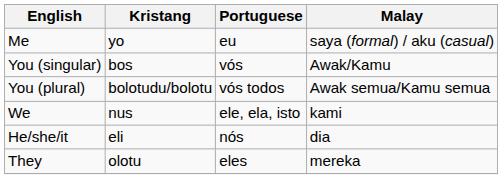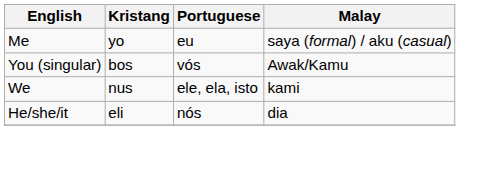 <table class="wikitable">
 <tr>
 <th>English</th>
 <th>Kristang</th>
 <th>Portuguese</th>
 <th>Malay</th>
 </tr>
 <tr>
 <td>Me</td>
 <td>yo</td>
 <td>eu</td>
 <td>saya (<em>formal</em>) / aku (<em>casual</em>)</td>
 </tr>
 <tr>
 <td>You (singular)</td>
 <td>bos</td>
 <td>vós</td>
 <td>Awak/Kamu</td>
 </tr>
 <tr>
-<td>You (plural)</td>
-<td>bolotudu/bolotu</td>
-<td>vós todos</td>
-<td>Awak semua/Kamu semua</td>
-</tr>
-<tr>
 <td>We</td>
 <td>nus</td>
 <td>ele, ela, isto</td>
 <td>kami</td>
 </tr>
 <tr>
 <td>He/she/it</td>
 <td>eli</td>
 <td>nós</td>
 <td>dia</td>
 </tr>
 <tr>
-<td>They</td>
-<td>olotu</td>
-<td>eles</td>
-<td>mereka</td>
-</tr>
-<tr>
 </tr>
 </table>
